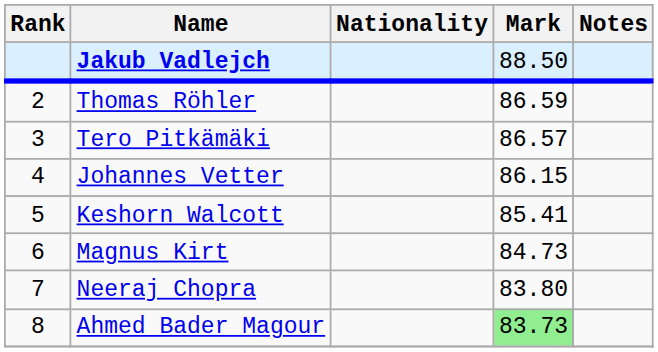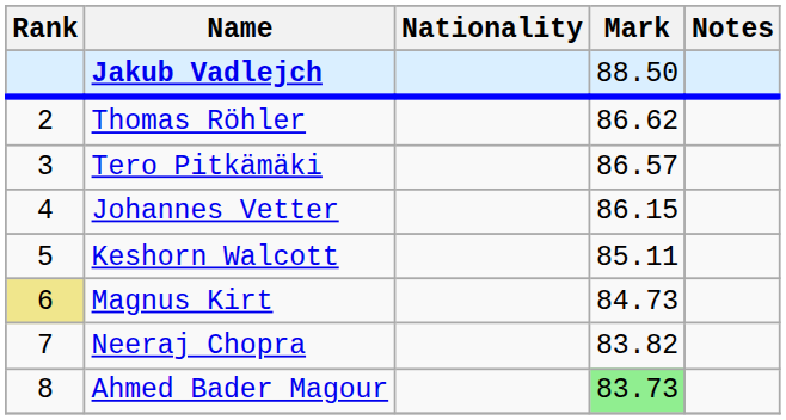 <table class="wikitable sortable" style="text-align:center">
 <tr>
 <th>Rank</th>
 <th>Name</th>
 <th>Nationality</th>
 <th>Mark</th>
 <th>Notes</th>
 </tr>
 <tr bgcolor=#daefff>
 <td></td>
 <td align=left><strong><a href='#'>Jakub Vadlejch</a></strong></td>
 <td align=left><strong></strong></td>
 <td>88.50</td>
 <td></td>
 </tr>
 <tr style="border-top:3px solid blue;">
 <td>2</td>
 <td align=left><a href='#'>Thomas Röhler</a></td>
 <td align=left></td>
-<td>86.59</td>
+<td>86.62</td>
 <td></td>
 </tr>
 <tr>
 <td>3</td>
 <td align=left><a href='#'>Tero Pitkämäki</a></td>
 <td align=left></td>
 <td>86.57</td>
 <td></td>
 </tr>
 <tr>
 <td>4</td>
 <td align=left><a href='#'>Johannes Vetter</a></td>
 <td align=left></td>
 <td>86.15</td>
 <td></td>
 </tr>
 <tr>
 <td>5</td>
 <td align=left><a href='#'>Keshorn Walcott</a></td>
 <td align=left></td>
-<td>85.41</td>
+<td>85.11</td>
 <td></td>
 </tr>
 <tr>
-<td>6</td>
+<td style="background: khaki;">6</td>
 <td align=left><a href='#'>Magnus Kirt</a></td>
 <td align=left></td>
 <td>84.73</td>
 <td></td>
 </tr>
 <tr>
 <td>7</td>
 <td align=left><a href='#'>Neeraj Chopra</a></td>
 <td align=left></td>
-<td>83.80</td>
+<td>83.82</td>
 <td></td>
 </tr>
 <tr>
 <td>8</td>
 <td align=left><a href='#'>Ahmed Bader Magour</a></td>
 <td align=left></td>
 <td style="background: lightgreen;">83.73</td>
 <td></td>
 </tr>
 <tr>
 </tr>
 </table>
